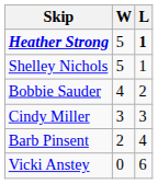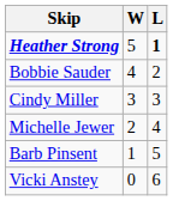 <table class="wikitable">
 <tr>
 <th>Skip</th>
 <th>W</th>
 <th>L</th>
 </tr>
 <tr>
 <td><strong><em><a href='#'>Heather Strong</a></em></strong></td>
 <td>5</td>
 <td><strong>1</strong></td>
 </tr>
 <tr>
-<td><a href='#'>Shelley Nichols</a></td>
-<td>5</td>
-<td>1</td>
-</tr>
-<tr>
 <td><a href='#'>Bobbie Sauder</a></td>
 <td>4</td>
 <td>2</td>
 </tr>
 <tr>
 <td><a href='#'>Cindy Miller</a></td>
 <td>3</td>
 <td>3</td>
 </tr>
 <tr>
-<td><a href='#'>Barb Pinsent</a></td>
+<td><a href='#'>Michelle Jewer</a></td>
 <td>2</td>
 <td>4</td>
+</tr>
+<tr>
+<td><a href='#'>Barb Pinsent</a></td>
+<td>1</td>
+<td>5</td>
 </tr>
 <tr>
 <td><a href='#'>Vicki Anstey</a></td>
 <td>0</td>
 <td>6</td>
 </tr>
 </table>
